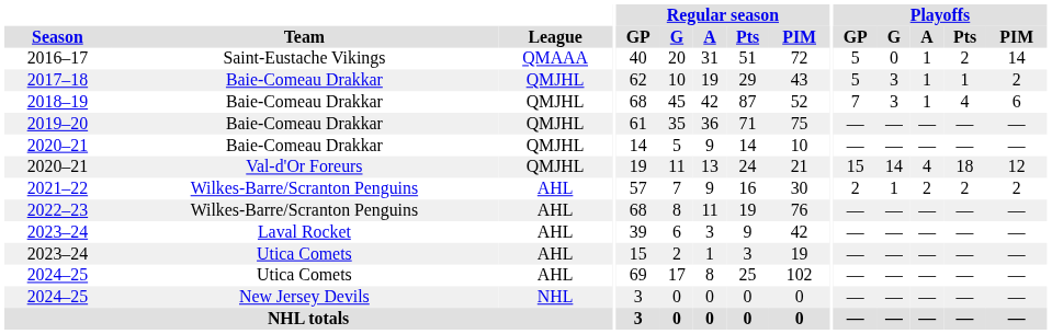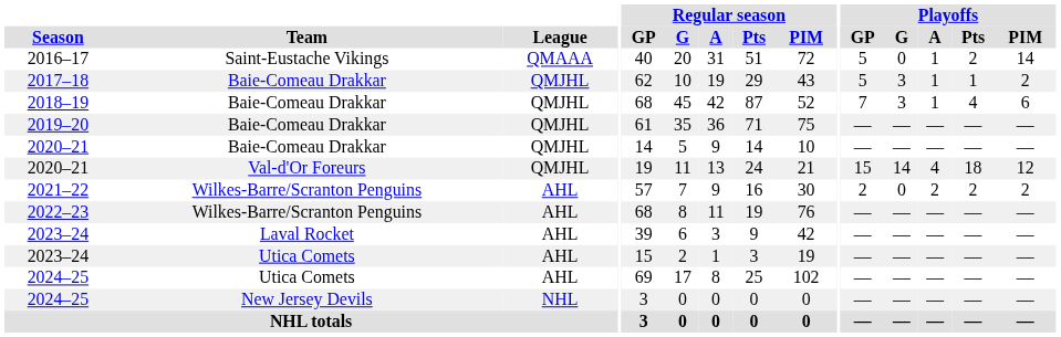 <table border="0" cellpadding="1" cellspacing="0" style="text-align:center; width:60em">
 <tr bgcolor="#e0e0e0">
 <th colspan="3" bgcolor="#ffffff"></th>
 <th rowspan="99" bgcolor="#ffffff"></th>
 <th colspan="5"><a href='#'>Regular season</a></th>
 <th rowspan="99" bgcolor="#ffffff"></th>
 <th colspan="5"><a href='#'>Playoffs</a></th>
 </tr>
 <tr bgcolor="#e0e0e0">
 <th><a href='#'>Season</a></th>
 <th>Team</th>
 <th>League</th>
 <th>GP</th>
 <th><a href='#'>G</a></th>
 <th><a href='#'>A</a></th>
 <th><a href='#'>Pts</a></th>
 <th><a href='#'>PIM</a></th>
 <th>GP</th>
 <th>G</th>
 <th>A</th>
 <th>Pts</th>
 <th>PIM</th>
 </tr>
 <tr>
 <td>2016–17</td>
 <td>Saint-Eustache Vikings</td>
 <td><a href='#'>QMAAA</a></td>
 <td>40</td>
 <td>20</td>
 <td>31</td>
 <td>51</td>
 <td>72</td>
 <td>5</td>
 <td>0</td>
 <td>1</td>
 <td>2</td>
 <td>14</td>
 </tr>
 <tr bgcolor="#f0f0f0">
 <td><a href='#'>2017–18</a></td>
 <td><a href='#'>Baie-Comeau Drakkar</a></td>
 <td><a href='#'>QMJHL</a></td>
 <td>62</td>
 <td>10</td>
 <td>19</td>
 <td>29</td>
 <td>43</td>
 <td>5</td>
 <td>3</td>
 <td>1</td>
 <td>1</td>
 <td>2</td>
 </tr>
 <tr>
 <td><a href='#'>2018–19</a></td>
 <td>Baie-Comeau Drakkar</td>
 <td>QMJHL</td>
 <td>68</td>
 <td>45</td>
 <td>42</td>
 <td>87</td>
 <td>52</td>
 <td>7</td>
 <td>3</td>
 <td>1</td>
 <td>4</td>
 <td>6</td>
 </tr>
 <tr bgcolor="#f0f0f0">
 <td><a href='#'>2019–20</a></td>
 <td>Baie-Comeau Drakkar</td>
 <td>QMJHL</td>
 <td>61</td>
 <td>35</td>
 <td>36</td>
 <td>71</td>
 <td>75</td>
 <td>—</td>
 <td>—</td>
 <td>—</td>
 <td>—</td>
 <td>—</td>
 </tr>
 <tr>
 <td><a href='#'>2020–21</a></td>
 <td>Baie-Comeau Drakkar</td>
 <td>QMJHL</td>
 <td>14</td>
 <td>5</td>
 <td>9</td>
 <td>14</td>
 <td>10</td>
 <td>—</td>
 <td>—</td>
 <td>—</td>
 <td>—</td>
 <td>—</td>
 </tr>
 <tr bgcolor="#f0f0f0">
 <td>2020–21</td>
 <td><a href='#'>Val-d'Or Foreurs</a></td>
 <td>QMJHL</td>
 <td>19</td>
 <td>11</td>
 <td>13</td>
 <td>24</td>
 <td>21</td>
 <td>15</td>
 <td>14</td>
 <td>4</td>
 <td>18</td>
 <td>12</td>
 </tr>
 <tr>
 <td><a href='#'>2021–22</a></td>
 <td><a href='#'>Wilkes-Barre/Scranton Penguins</a></td>
 <td><a href='#'>AHL</a></td>
 <td>57</td>
 <td>7</td>
 <td>9</td>
 <td>16</td>
 <td>30</td>
 <td>2</td>
-<td>1</td>
+<td>0</td>
 <td>2</td>
 <td>2</td>
 <td>2</td>
 </tr>
 <tr bgcolor="#f0f0f0">
 <td><a href='#'>2022–23</a></td>
 <td>Wilkes-Barre/Scranton Penguins</td>
 <td>AHL</td>
 <td>68</td>
 <td>8</td>
 <td>11</td>
 <td>19</td>
 <td>76</td>
 <td>—</td>
 <td>—</td>
 <td>—</td>
 <td>—</td>
 <td>—</td>
 </tr>
 <tr>
 <td><a href='#'>2023–24</a></td>
 <td><a href='#'>Laval Rocket</a></td>
 <td>AHL</td>
 <td>39</td>
 <td>6</td>
 <td>3</td>
 <td>9</td>
 <td>42</td>
 <td>—</td>
 <td>—</td>
 <td>—</td>
 <td>—</td>
 <td>—</td>
 </tr>
 <tr bgcolor="#f0f0f0">
 <td>2023–24</td>
 <td><a href='#'>Utica Comets</a></td>
 <td>AHL</td>
 <td>15</td>
 <td>2</td>
 <td>1</td>
 <td>3</td>
 <td>19</td>
 <td>—</td>
 <td>—</td>
 <td>—</td>
 <td>—</td>
 <td>—</td>
 </tr>
 <tr>
 <td><a href='#'>2024–25</a></td>
 <td>Utica Comets</td>
 <td>AHL</td>
 <td>69</td>
 <td>17</td>
 <td>8</td>
 <td>25</td>
 <td>102</td>
 <td>—</td>
 <td>—</td>
 <td>—</td>
 <td>—</td>
 <td>—</td>
 </tr>
 <tr bgcolor="#f0f0f0">
 <td><a href='#'>2024–25</a></td>
 <td><a href='#'>New Jersey Devils</a></td>
 <td><a href='#'>NHL</a></td>
 <td>3</td>
 <td>0</td>
 <td>0</td>
 <td>0</td>
 <td>0</td>
 <td>—</td>
 <td>—</td>
 <td>—</td>
 <td>—</td>
 <td>—</td>
 </tr>
 <tr bgcolor="#e0e0e0">
 <th colspan="3">NHL totals</th>
 <th>3</th>
 <th>0</th>
 <th>0</th>
 <th>0</th>
 <th>0</th>
 <th>—</th>
 <th>—</th>
 <th>—</th>
 <th>—</th>
 <th>—</th>
 </tr>
 </table>
